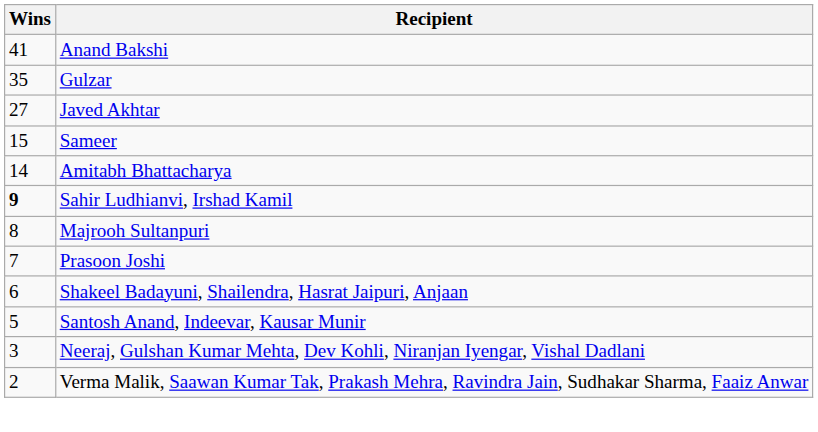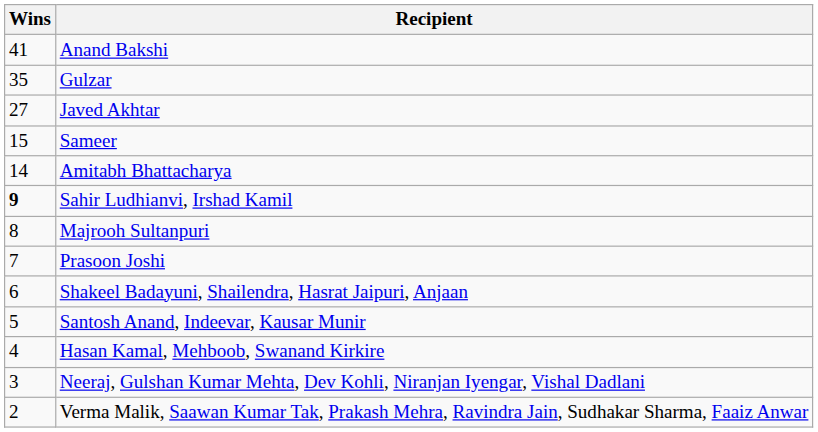 <table class="wikitable">
 <tr>
 <th>Wins</th>
 <th>Recipient</th>
 </tr>
 <tr>
 <td>41</td>
 <td><a href='#'>Anand Bakshi</a></td>
 </tr>
 <tr>
 <td>35</td>
 <td><a href='#'>Gulzar</a></td>
 </tr>
 <tr>
 <td>27</td>
 <td><a href='#'>Javed Akhtar</a></td>
 </tr>
 <tr>
 <td>15</td>
 <td><a href='#'>Sameer</a></td>
 </tr>
 <tr>
 <td>14</td>
 <td><a href='#'>Amitabh Bhattacharya</a></td>
 </tr>
 <tr>
 <td><strong>9</strong></td>
 <td><a href='#'>Sahir Ludhianvi</a>, <a href='#'>Irshad Kamil</a></td>
 </tr>
 <tr>
 <td>8</td>
 <td><a href='#'>Majrooh Sultanpuri</a></td>
 </tr>
 <tr>
 <td>7</td>
 <td><a href='#'>Prasoon Joshi</a></td>
 </tr>
 <tr>
 <td>6</td>
 <td><a href='#'>Shakeel Badayuni</a>, <a href='#'>Shailendra</a>, <a href='#'>Hasrat Jaipuri</a>, <a href='#'>Anjaan</a></td>
 </tr>
 <tr>
 <td>5</td>
 <td><a href='#'>Santosh Anand</a>, <a href='#'>Indeevar</a>, <a href='#'>Kausar Munir</a></td>
 </tr>
 <tr>
+<td>4</td>
+<td><a href='#'>Hasan Kamal</a>, <a href='#'>Mehboob</a>, <a href='#'>Swanand Kirkire</a></td>
+</tr>
+<tr>
 <td>3</td>
 <td><a href='#'>Neeraj</a>, <a href='#'>Gulshan Kumar Mehta</a>, <a href='#'>Dev Kohli</a>, <a href='#'>Niranjan Iyengar</a>, <a href='#'>Vishal Dadlani</a></td>
 </tr>
 <tr>
 <td>2</td>
 <td>Verma Malik, <a href='#'>Saawan Kumar Tak</a>, <a href='#'>Prakash Mehra</a>, <a href='#'>Ravindra Jain</a>, Sudhakar Sharma, <a href='#'>Faaiz Anwar</a></td>
 </tr>
 </table>
